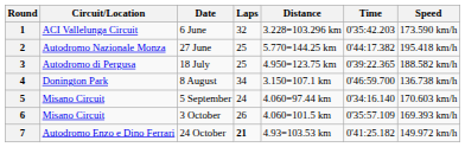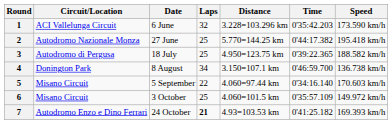 <table class="wikitable" style="font-size: 85%;">
 <tr>
 <th>Round</th>
 <th>Circuit/Location</th>
 <th>Date</th>
 <th>Laps</th>
 <th>Distance</th>
 <th>Time</th>
 <th>Speed</th>
 </tr>
 <tr>
 <th>1</th>
 <td><a href='#'>ACI Vallelunga Circuit</a></td>
 <td>6 June</td>
 <td>32</td>
 <td>3.228=103.296 km</td>
 <td>0'35:42.203</td>
 <td>173.590 km/h</td>
 </tr>
 <tr>
 <th>2</th>
 <td><a href='#'>Autodromo Nazionale Monza</a></td>
 <td>27 June</td>
 <td>25</td>
 <td>5.770=144.25 km</td>
 <td>0'44:17.382</td>
 <td>195.418 km/h</td>
 </tr>
 <tr>
 <th>3</th>
 <td><a href='#'>Autodromo di Pergusa</a></td>
 <td>18 July</td>
 <td>25</td>
 <td>4.950=123.75 km</td>
 <td>0'39:22.365</td>
 <td>188.582 km/h</td>
 </tr>
 <tr>
 <th>4</th>
 <td><a href='#'>Donington Park</a></td>
 <td>8 August</td>
 <td>34</td>
 <td>3.150=107.1 km</td>
 <td>0'46:59.700</td>
 <td>136.738 km/h</td>
 </tr>
 <tr>
 <th>5</th>
 <td><a href='#'>Misano Circuit</a></td>
 <td nowrap>5 September</td>
-<td>24</td>
+<td>22</td>
 <td>4.060=97.44 km</td>
 <td>0'34:16.140</td>
 <td>170.603 km/h</td>
 </tr>
 <tr>
 <th>6</th>
 <td><a href='#'>Misano Circuit</a></td>
 <td>3 October</td>
-<td>26</td>
+<td>25</td>
 <td>4.060=101.5 km</td>
 <td>0'35:57.109</td>
-<td>169.393 km/h</td>
+<td>149.972 km/h</td>
 </tr>
 <tr>
 <th>7</th>
 <td nowrap><a href='#'>Autodromo Enzo e Dino Ferrari</a></td>
 <td>24 October</td>
 <td><strong>21</strong></td>
 <td>4.93=103.53 km</td>
 <td>0'41:25.182</td>
-<td>149.972 km/h</td>
+<td>169.393 km/h</td>
 </tr>
 </table>
